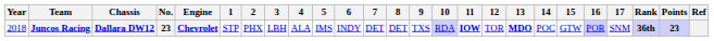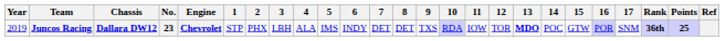 <table class="wikitable" style="text-align:center; font-size:85%">
 <tr>
 <th>Year</th>
 <th>Team</th>
 <th>Chassis</th>
 <th>No.</th>
 <th>Engine</th>
 <th>1</th>
 <th>2</th>
 <th>3</th>
 <th>4</th>
 <th>5</th>
 <th>6</th>
 <th>7</th>
 <th>8</th>
 <th>9</th>
 <th>10</th>
 <th>11</th>
 <th>12</th>
 <th>13</th>
 <th>14</th>
 <th>15</th>
 <th>16</th>
 <th>17</th>
 <th>Rank</th>
 <th>Points</th>
 <th>Ref</th>
 </tr>
 <tr>
-<td><a href='#'>2018</a></td>
+<td><a href='#'>2019</a></td>
 <th nowrap><a href='#'>Juncos Racing</a></th>
 <th rowspan=1 nowrap><a href='#'>Dallara DW12</a></th>
 <th>23</th>
 <th rowspan=1 nowrap><a href='#'>Chevrolet</a></th>
 <td><a href='#'>STP</a></td>
 <td><a href='#'>PHX</a></td>
 <td><a href='#'>LBH</a></td>
 <td><a href='#'>ALA</a></td>
 <td><a href='#'>IMS</a></td>
 <td><a href='#'>INDY</a></td>
 <td><a href='#'>DET</a></td>
 <td><a href='#'>DET</a></td>
 <td><a href='#'>TXS</a></td>
 <td style="background:#CFCFFF;"><a href='#'>RDA</a><br></td>
-<td><strong><a href='#'>IOW</a></strong></td>
+<td><a href='#'>IOW</a></td>
 <td><a href='#'>TOR</a></td>
 <td><strong><a href='#'>MDO</a></strong></td>
 <td><a href='#'>POC</a></td>
 <td><a href='#'>GTW</a></td>
 <td style="background:#CFCFFF;"><a href='#'>POR</a><br></td>
 <td><a href='#'>SNM</a></td>
 <th style="background:#CFCFFF;">36th</th>
-<th style="background:#CFCFFF;">23</th>
+<th style="background:#CFCFFF;">25</th>
 <th></th>
 </tr>
 </table>
